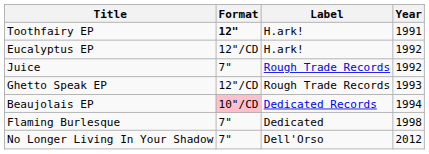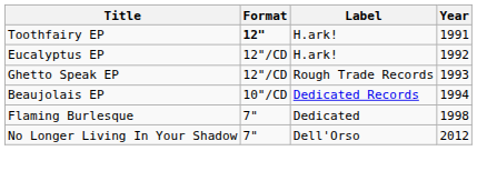 <table class="wikitable">
 <tr>
 <th>Title</th>
 <th>Format</th>
 <th>Label</th>
 <th>Year</th>
 </tr>
 <tr>
 <td>Toothfairy EP</td>
 <td><strong>12"</strong></td>
 <td>H.ark!</td>
 <td>1991</td>
 </tr>
 <tr>
 <td>Eucalyptus EP</td>
 <td>12"/CD</td>
 <td>H.ark!</td>
 <td>1992</td>
 </tr>
 <tr>
-<td>Juice</td>
-<td>7"</td>
-<td><a href='#'>Rough Trade Records</a></td>
-<td>1992</td>
-</tr>
-<tr>
 <td>Ghetto Speak EP</td>
 <td>12"/CD</td>
 <td>Rough Trade Records</td>
 <td>1993</td>
 </tr>
 <tr>
 <td>Beaujolais EP</td>
-<td style="background: pink;">10"/CD</td>
+<td>10"/CD</td>
 <td><a href='#'>Dedicated Records</a></td>
 <td>1994</td>
 </tr>
 <tr>
 <td>Flaming Burlesque</td>
 <td>7"</td>
 <td>Dedicated</td>
 <td>1998</td>
 </tr>
 <tr>
 <td>No Longer Living In Your Shadow</td>
 <td>7"</td>
 <td>Dell'Orso</td>
 <td>2012</td>
 </tr>
 </table>
